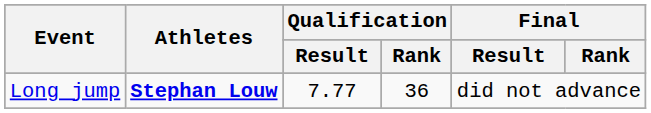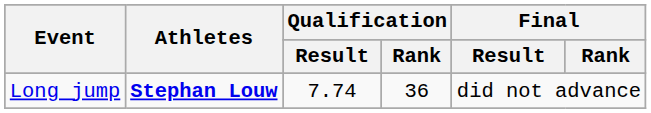 <table class="wikitable" border="1" style="font-size:90%">
 <tr>
 <th rowspan="2">Event</th>
 <th rowspan="2">Athletes</th>
 <th colspan="2">Qualification</th>
 <th colspan="2">Final</th>
 </tr>
 <tr>
 <th>Result</th>
 <th>Rank</th>
 <th>Result</th>
 <th>Rank</th>
 </tr>
 <tr>
 <td><a href='#'>Long jump</a></td>
 <td><strong><a href='#'>Stephan Louw</a></strong></td>
-<td align=center>7.77</td>
+<td align=center>7.74</td>
 <td align=center>36</td>
 <td align=center colspan=2>did not advance</td>
 </tr>
 </table>
